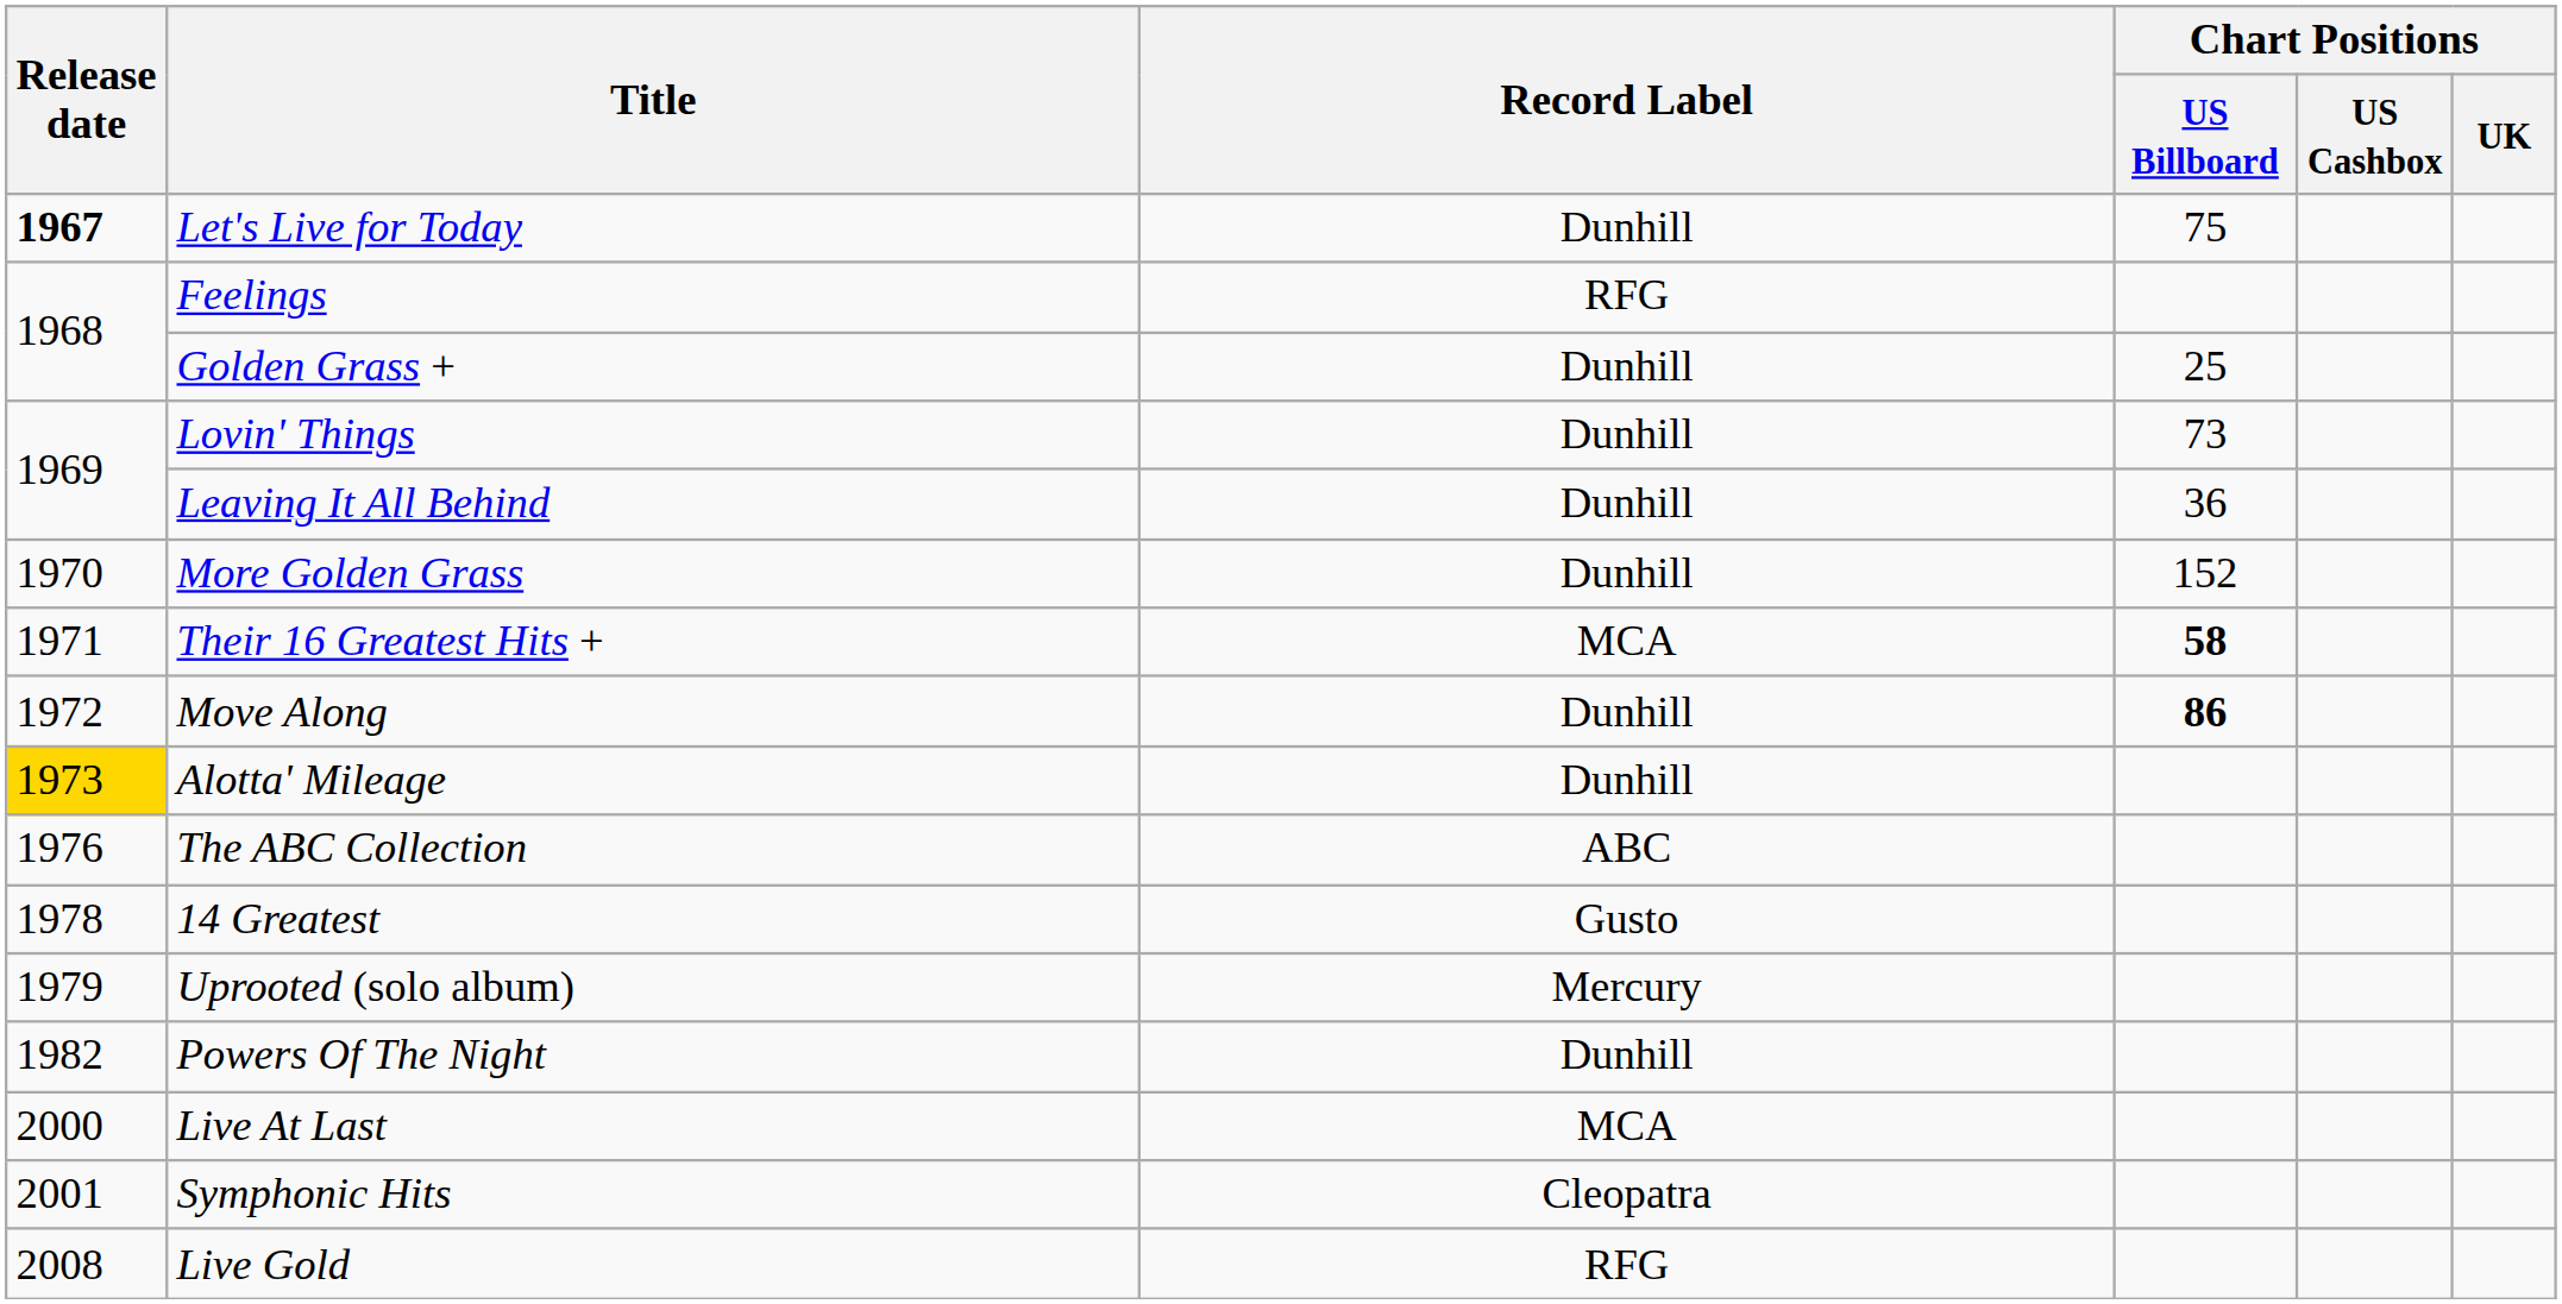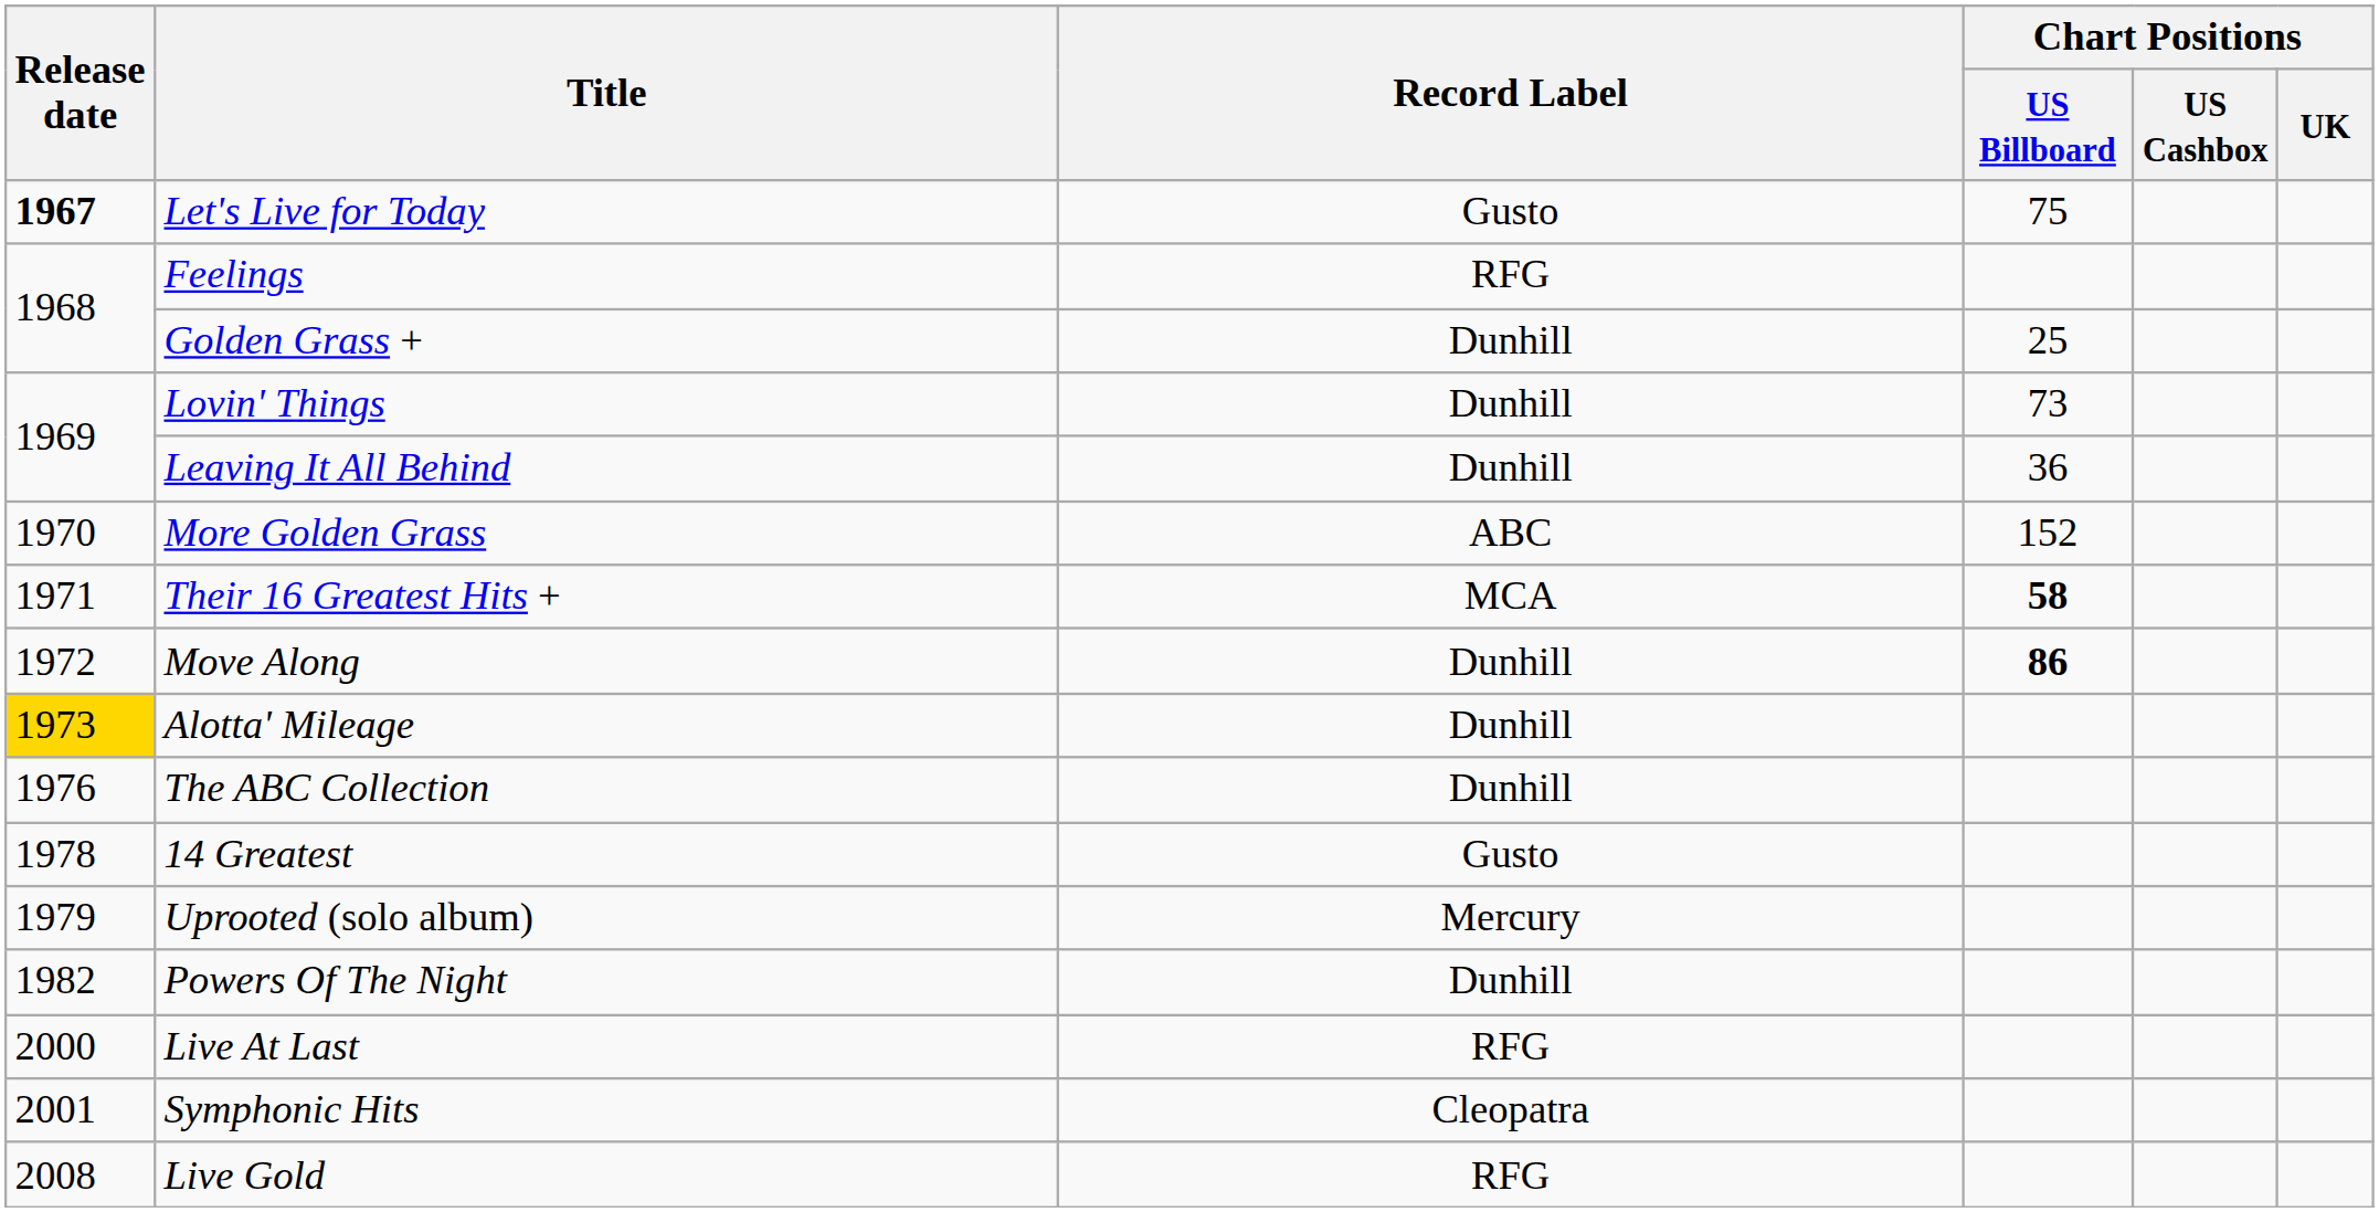 <table class="wikitable">
 <tr>
 <th width="20" rowspan="2">Release date</th>
 <th width="350" rowspan="2">Title</th>
 <th width="350" rowspan="2">Record Label</th>
 <th colspan="4">Chart Positions</th>
 </tr>
 <tr>
 <th width="60"><small><a href='#'>US Billboard</a></small></th>
 <th width="50"><small> US Cashbox </small></th>
 <th width="30"><small>UK</small></th>
 </tr>
 <tr>
 <td rowspan="1"><strong>1967</strong></td>
 <td><em><a href='#'>Let's Live for Today</a></em></td>
-<td align="center">Dunhill</td>
+<td align="center">Gusto</td>
 <td align="center">75</td>
 <td align="center"></td>
 <td align="center"></td>
 </tr>
 <tr>
 <td rowspan="2">1968</td>
 <td><em><a href='#'>Feelings</a></em></td>
 <td align="center">RFG</td>
 <td align="center"></td>
 <td align="center"></td>
 <td align="center"></td>
 </tr>
 <tr>
 <td><em><a href='#'>Golden Grass</a></em> +</td>
 <td align="center">Dunhill</td>
 <td align="center">25</td>
 <td align="center"></td>
 <td align="center"></td>
 </tr>
 <tr>
 <td rowspan="2">1969</td>
 <td><em><a href='#'>Lovin' Things</a></em></td>
 <td align="center">Dunhill</td>
 <td align="center">73</td>
 <td align="center"></td>
 <td align="center"></td>
 </tr>
 <tr>
 <td><em><a href='#'>Leaving It All Behind</a></em></td>
 <td align="center">Dunhill</td>
 <td align="center">36</td>
 <td align="center"></td>
 <td align="center"></td>
 </tr>
 <tr>
 <td rowspan="1">1970</td>
 <td><em><a href='#'>More Golden Grass</a></em></td>
-<td align="center">Dunhill</td>
+<td align="center">ABC</td>
 <td align="center">152</td>
 <td align="center"></td>
 <td align="center"></td>
 </tr>
 <tr>
 <td rowspan="1">1971</td>
 <td><em><a href='#'>Their 16 Greatest Hits</a></em> +</td>
 <td align="center">MCA</td>
 <td align="center"><strong>58</strong></td>
 <td align="center"></td>
 <td align="center"></td>
 </tr>
 <tr>
 <td rowspan="1">1972</td>
 <td><em>Move Along</em></td>
 <td align="center">Dunhill</td>
 <td align="center"><strong>86</strong></td>
 <td align="center"></td>
 <td align="center"></td>
 </tr>
 <tr>
 <td rowspan="1" style="background: gold;">1973</td>
 <td><em>Alotta' Mileage</em></td>
 <td align="center">Dunhill</td>
 <td align="center"></td>
 <td align="center"></td>
 <td align="center"></td>
 </tr>
 <tr>
 <td rowspan="1">1976</td>
 <td><em>The ABC Collection</em></td>
-<td align="center">ABC</td>
+<td align="center">Dunhill</td>
 <td align="center"></td>
 <td align="center"></td>
 <td align="center"></td>
 </tr>
 <tr>
 <td rowspan="1">1978</td>
 <td><em>14 Greatest</em></td>
 <td align="center">Gusto</td>
 <td align="center"></td>
 <td align="center"></td>
 <td align="center"></td>
 </tr>
 <tr>
 <td rowspan="1">1979</td>
 <td><em>Uprooted</em> (solo album)</td>
 <td align="center">Mercury</td>
 <td align="center"></td>
 <td align="center"></td>
 <td align="center"></td>
 </tr>
 <tr>
 <td rowspan="1">1982</td>
 <td><em>Powers Of The Night</em></td>
 <td align="center">Dunhill</td>
 <td align="center"></td>
 <td align="center"></td>
 <td align="center"></td>
 </tr>
 <tr>
 <td rowspan="1">2000</td>
 <td><em>Live At Last</em></td>
-<td align="center">MCA</td>
+<td align="center">RFG</td>
 <td align="center"></td>
 <td align="center"></td>
 <td align="center"></td>
 </tr>
 <tr>
 <td rowspan="1">2001</td>
 <td><em>Symphonic Hits</em></td>
 <td align="center">Cleopatra</td>
 <td align="center"></td>
 <td align="center"></td>
 <td align="center"></td>
 </tr>
 <tr>
 <td rowspan="1">2008</td>
 <td><em>Live Gold</em></td>
 <td align="center">RFG</td>
 <td align="center"></td>
 <td align="center"></td>
 <td align="center"></td>
 </tr>
 <tr>
 </tr>
 </table>
